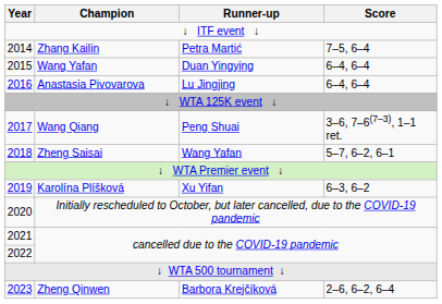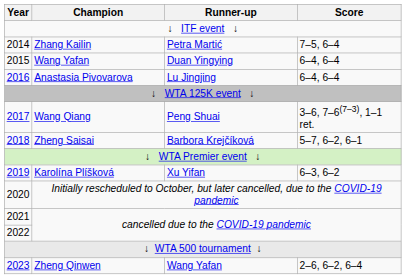 <table class="wikitable">
 <tr>
 <th>Year</th>
 <th width="200">Champion</th>
 <th width="200">Runner-up</th>
 <th width="155">Score</th>
 </tr>
 <tr>
 <td colspan="4" align="center">↓   <a href='#'>ITF event</a>   ↓</td>
 </tr>
 <tr>
 <td>2014</td>
 <td> <a href='#'>Zhang Kailin</a></td>
 <td> <a href='#'>Petra Martić</a></td>
 <td>7–5, 6–4</td>
 </tr>
 <tr>
 <td>2015</td>
 <td> <a href='#'>Wang Yafan</a></td>
 <td> <a href='#'>Duan Yingying</a></td>
 <td>6–4, 6–4</td>
 </tr>
 <tr>
 <td><a href='#'>2016</a></td>
 <td> <a href='#'>Anastasia Pivovarova</a></td>
 <td> <a href='#'>Lu Jingjing</a></td>
 <td>6–4, 6–4</td>
 </tr>
 <tr>
 <td colspan="4" align="center" bgcolor=silver>↓   <a href='#'>WTA 125K event</a>   ↓</td>
 </tr>
 <tr>
 <td><a href='#'>2017</a></td>
 <td> <a href='#'>Wang Qiang</a></td>
 <td> <a href='#'>Peng Shuai</a></td>
 <td>3–6, 7–6<sup>(7–3)</sup>, 1–1 ret.</td>
 </tr>
 <tr>
 <td><a href='#'>2018</a></td>
 <td> <a href='#'>Zheng Saisai</a></td>
-<td> <a href='#'>Wang Yafan</a></td>
+<td> <a href='#'>Barbora Krejčíková</a></td>
 <td>5–7, 6–2, 6–1</td>
 </tr>
 <tr>
 <td colspan="4" align="center" bgcolor=#d4f1c5>↓   <a href='#'>WTA Premier event</a>   ↓</td>
 </tr>
 <tr>
 <td><a href='#'>2019</a></td>
 <td> <a href='#'>Karolína Plíšková</a></td>
 <td> <a href='#'>Xu Yifan</a></td>
 <td>6–3, 6–2</td>
 </tr>
 <tr>
 <td>2020</td>
 <td colspan="3" align=center><em>Initially rescheduled to October, but later cancelled, due to the <a href='#'>COVID-19 pandemic</a></em></td>
 </tr>
 <tr>
 <td>2021</td>
 <td colspan="3" rowspan="2" align=center><em>cancelled due to the <a href='#'>COVID-19 pandemic</a></em></td>
 </tr>
 <tr>
 <td>2022</td>
 </tr>
 <tr>
 <td colspan="4" align="center" bgcolor=#e9e9e9>↓  <a href='#'>WTA 500 tournament</a>  ↓</td>
 </tr>
 <tr>
 <td><a href='#'> 2023</a></td>
 <td> <a href='#'>Zheng Qinwen</a></td>
-<td> <a href='#'>Barbora Krejčíková</a></td>
+<td> <a href='#'>Wang Yafan</a></td>
 <td>2–6, 6–2, 6–4</td>
 </tr>
 </table>
